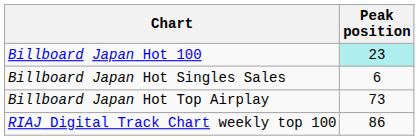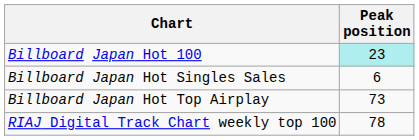 <table class="wikitable" style="text-align:center;">
 <tr>
 <th>Chart</th>
 <th>Peak<br>position</th>
 </tr>
 <tr>
 <td align="left"><em><a href='#'>Billboard</a></em> <a href='#'><em>Japan</em> Hot 100</a></td>
 <td style="background: paleturquoise;">23</td>
 </tr>
 <tr>
 <td align="left"><em>Billboard Japan</em> Hot Singles Sales</td>
 <td>6</td>
 </tr>
 <tr>
 <td align="left"><em>Billboard Japan</em> Hot Top Airplay</td>
 <td>73</td>
 </tr>
 <tr>
 <td align="left"><a href='#'><em>RIAJ</em> Digital Track Chart</a> weekly top 100</td>
-<td>86</td>
+<td>78</td>
 </tr>
 </table>
